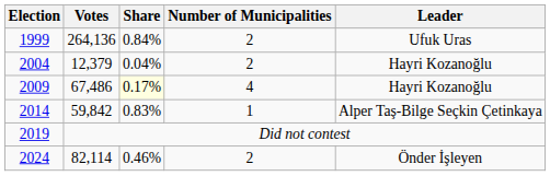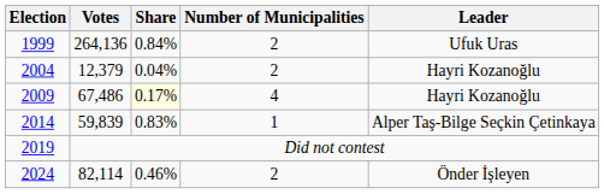 <table class="sortable wikitable" style="text-align: center;">
 <tr>
 <th scope="col">Election</th>
 <th>Votes</th>
 <th scope="col">Share</th>
 <th scope="col">Number of Municipalities</th>
 <th scope="col">Leader</th>
 </tr>
 <tr>
 <td><a href='#'>1999</a></td>
 <td>264,136</td>
 <td>0.84%</td>
 <td>2</td>
 <td rowspan="1">Ufuk Uras</td>
 </tr>
 <tr>
 <td><a href='#'>2004</a></td>
 <td>12,379</td>
 <td>0.04%</td>
 <td>2</td>
 <td rowspan="1">Hayri Kozanoğlu</td>
 </tr>
 <tr>
 <td><a href='#'>2009</a></td>
 <td>67,486</td>
 <td style="background: lightyellow;">0.17%</td>
 <td>4</td>
 <td rowspan="1">Hayri Kozanoğlu</td>
 </tr>
 <tr>
 <td><a href='#'>2014</a></td>
-<td>59,842</td>
+<td>59,839</td>
 <td>0.83%</td>
 <td>1</td>
 <td>Alper Taş-Bilge Seçkin Çetinkaya</td>
 </tr>
 <tr>
 <td><a href='#'>2019</a></td>
 <td colspan="4"><em>Did not contest</em></td>
 </tr>
 <tr>
 <td><a href='#'>2024</a></td>
 <td>82,114</td>
 <td>0.46%</td>
 <td>2</td>
 <td>Önder İşleyen</td>
 </tr>
 </table>
